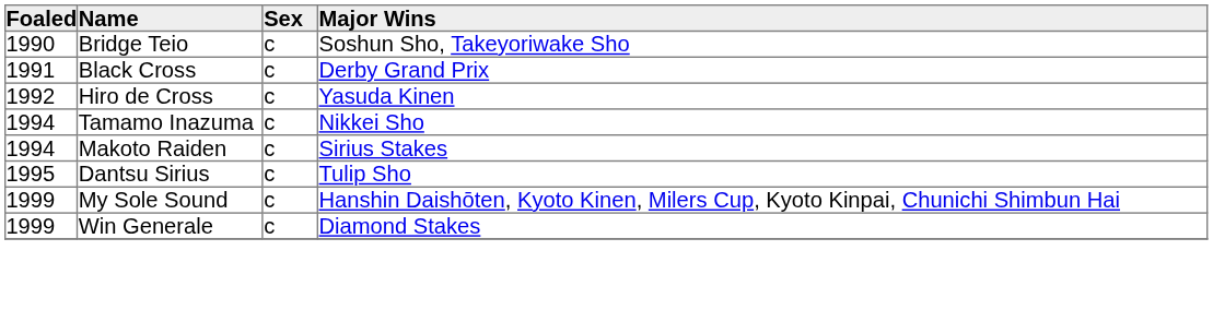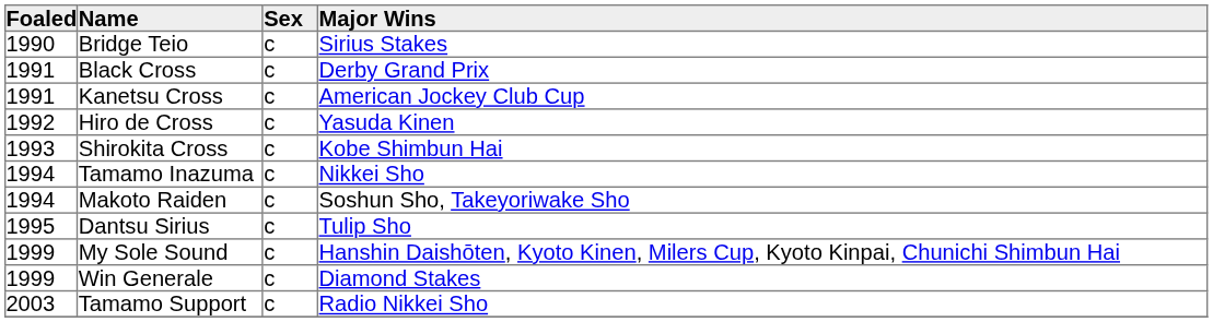 <table border="1" cellpadding="0" style="border-collapse: collapse; font-size:90%">
 <tr style="background:#eee;">
 <td style="width:35px;"><strong>Foaled</strong></td>
 <td style="width:120px;"><strong>Name</strong></td>
 <td style="width:35px;"><strong>Sex</strong></td>
 <td style="width:580px;"><strong>Major Wins</strong></td>
 </tr>
 <tr>
 <td>1990</td>
 <td>Bridge Teio</td>
 <td>c</td>
-<td>Soshun Sho, <a href='#'>Takeyoriwake Sho</a></td>
+<td><a href='#'>Sirius Stakes</a></td>
 </tr>
 <tr>
 <td>1991</td>
 <td>Black Cross</td>
 <td>c</td>
 <td><a href='#'>Derby Grand Prix</a></td>
 </tr>
 <tr>
+<td>1991</td>
+<td>Kanetsu Cross</td>
+<td>c</td>
+<td><a href='#'>American Jockey Club Cup</a></td>
+</tr>
+<tr>
 <td>1992</td>
 <td>Hiro de Cross</td>
 <td>c</td>
 <td><a href='#'>Yasuda Kinen</a></td>
+</tr>
+<tr>
+<td>1993</td>
+<td>Shirokita Cross</td>
+<td>c</td>
+<td><a href='#'>Kobe Shimbun Hai</a></td>
 </tr>
 <tr>
 <td>1994</td>
 <td>Tamamo Inazuma</td>
 <td>c</td>
 <td><a href='#'>Nikkei Sho</a></td>
 </tr>
 <tr>
 <td>1994</td>
 <td>Makoto Raiden</td>
 <td>c</td>
-<td><a href='#'>Sirius Stakes</a></td>
+<td>Soshun Sho, <a href='#'>Takeyoriwake Sho</a></td>
 </tr>
 <tr>
 <td>1995</td>
 <td>Dantsu Sirius</td>
 <td>c</td>
 <td><a href='#'>Tulip Sho</a></td>
 </tr>
 <tr>
 <td>1999</td>
 <td>My Sole Sound</td>
 <td>c</td>
 <td><a href='#'>Hanshin Daishōten</a>, <a href='#'>Kyoto Kinen</a>, <a href='#'>Milers Cup</a>, Kyoto Kinpai, <a href='#'>Chunichi Shimbun Hai</a></td>
 </tr>
 <tr>
 <td>1999</td>
 <td>Win Generale</td>
 <td>c</td>
 <td><a href='#'>Diamond Stakes</a></td>
 </tr>
 <tr>
+<td>2003</td>
+<td>Tamamo Support</td>
+<td>c</td>
+<td><a href='#'>Radio Nikkei Sho</a></td>
+</tr>
+<tr>
 </tr>
 </table>
